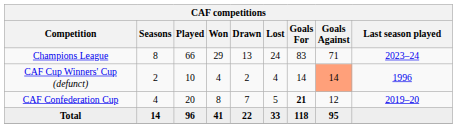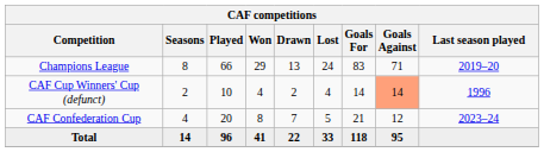 <table class="wikitable" style="font-size:95%; text-align: center;">
 <tr>
 <th colspan="9">CAF competitions</th>
 </tr>
 <tr>
 <th width="200">Competition</th>
 <th width="30">Seasons</th>
 <th width="30">Played</th>
 <th width="30">Won</th>
 <th width="30">Drawn</th>
 <th width="30">Lost</th>
 <th width="30">Goals For</th>
 <th width="30">Goals Against</th>
 <th width="150">Last season played</th>
 </tr>
 <tr>
 <td><a href='#'>Champions League</a></td>
 <td>8</td>
 <td>66</td>
 <td>29</td>
 <td>13</td>
 <td>24</td>
 <td>83</td>
 <td>71</td>
-<td><a href='#'>2023–24</a></td>
+<td><a href='#'>2019–20</a></td>
 </tr>
 <tr>
 <td><a href='#'>CAF Cup Winners' Cup</a> <em>(defunct)</em></td>
 <td>2</td>
 <td>10</td>
 <td>4</td>
 <td>2</td>
 <td>4</td>
 <td>14</td>
 <td style="background: lightsalmon;">14</td>
 <td><a href='#'>1996</a></td>
 </tr>
 <tr>
 <td><a href='#'>CAF Confederation Cup</a></td>
 <td>4</td>
 <td>20</td>
 <td>8</td>
 <td>7</td>
 <td>5</td>
-<td><strong>21</strong></td>
+<td>21</td>
 <td>12</td>
-<td><a href='#'>2019–20</a></td>
+<td><a href='#'>2023–24</a></td>
 </tr>
 <tr bgcolor=#EEEEEE>
 <td><strong>Total</strong></td>
 <td><strong>14</strong></td>
 <td><strong>96</strong></td>
 <td><strong>41</strong></td>
 <td><strong>22</strong></td>
 <td><strong>33</strong></td>
 <td><strong>118</strong></td>
 <td><strong>95</strong></td>
 <td></td>
 </tr>
 <tr>
 </tr>
 </table>
